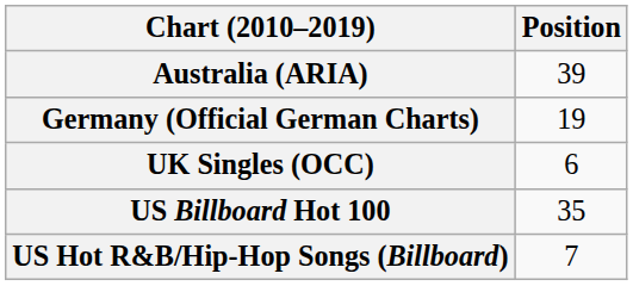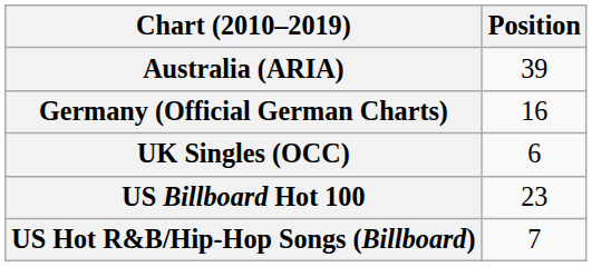 <table class="wikitable sortable plainrowheaders" style="text-align:center">
 <tr>
 <th scope="col">Chart (2010–2019)</th>
 <th scope="col">Position</th>
 </tr>
 <tr>
 <th scope="row">Australia (ARIA)</th>
 <td>39</td>
 </tr>
 <tr>
 <th scope="row">Germany (Official German Charts)</th>
-<td>19</td>
+<td>16</td>
 </tr>
 <tr>
 <th scope="row">UK Singles (OCC)</th>
 <td>6</td>
 </tr>
 <tr>
 <th scope="row">US <em>Billboard</em> Hot 100</th>
-<td>35</td>
+<td>23</td>
 </tr>
 <tr>
 <th scope="row">US Hot R&B/Hip-Hop Songs (<em>Billboard</em>)</th>
 <td>7</td>
 </tr>
 </table>
